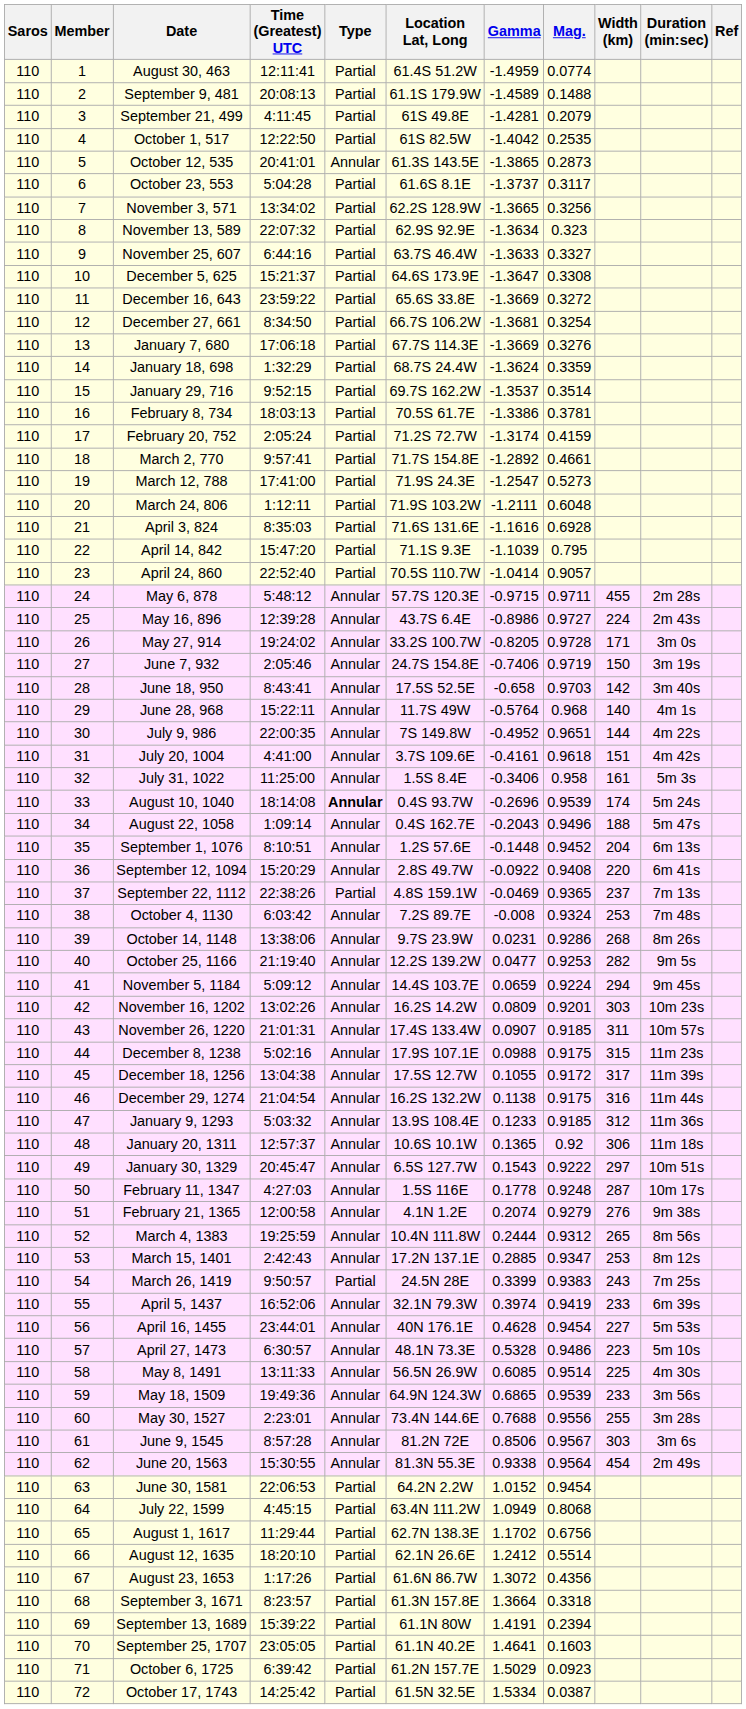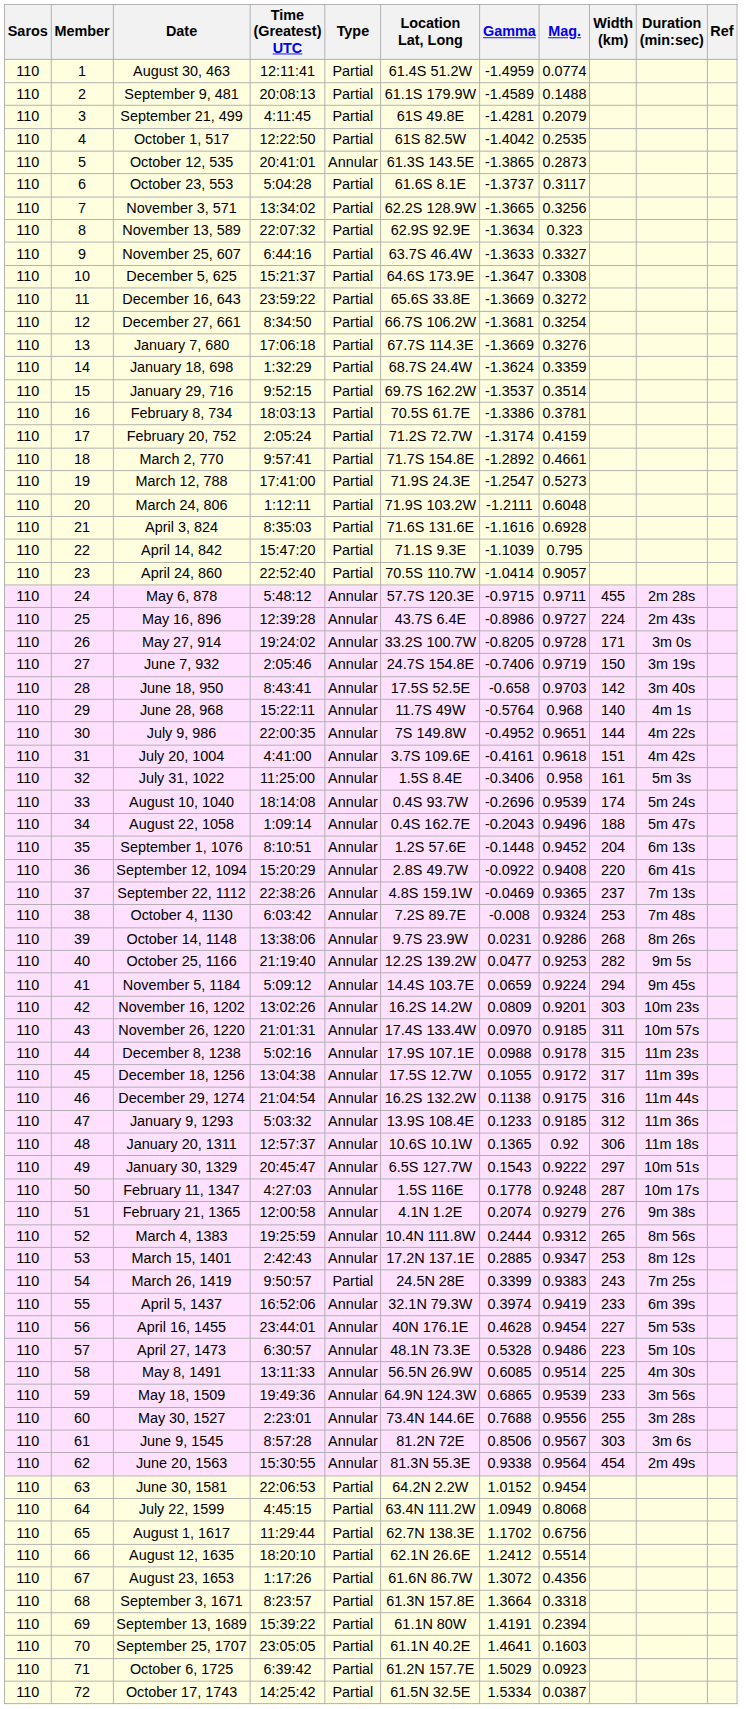 <table class=wikitable>
 <tr align=center>
 <th>Saros</th>
 <th>Member</th>
 <th>Date</th>
 <th>Time<br>(Greatest)<br><a href='#'>UTC</a></th>
 <th>Type</th>
 <th>Location<br>Lat, Long</th>
 <th><a href='#'>Gamma</a></th>
 <th><a href='#'>Mag.</a></th>
 <th>Width<br>(km)</th>
 <th>Duration<br>(min:sec)</th>
 <th>Ref</th>
 </tr>
 <tr align=center bgcolor=#ffffe0>
 <td>110</td>
 <td>1</td>
 <td>August 30, 463</td>
 <td>12:11:41</td>
 <td>Partial</td>
 <td>61.4S 51.2W</td>
 <td>-1.4959</td>
 <td>0.0774</td>
 <td></td>
 <td></td>
 <td></td>
 </tr>
 <tr align=center bgcolor=#ffffe0>
 <td>110</td>
 <td>2</td>
 <td>September 9, 481</td>
 <td>20:08:13</td>
 <td>Partial</td>
 <td>61.1S 179.9W</td>
 <td>-1.4589</td>
 <td>0.1488</td>
 <td></td>
 <td></td>
 <td></td>
 </tr>
 <tr align=center bgcolor=#ffffe0>
 <td>110</td>
 <td>3</td>
 <td>September 21, 499</td>
 <td>4:11:45</td>
 <td>Partial</td>
 <td>61S 49.8E</td>
 <td>-1.4281</td>
 <td>0.2079</td>
 <td></td>
 <td></td>
 <td></td>
 </tr>
 <tr align=center bgcolor=#ffffe0>
 <td>110</td>
 <td>4</td>
 <td>October 1, 517</td>
 <td>12:22:50</td>
 <td>Partial</td>
 <td>61S 82.5W</td>
 <td>-1.4042</td>
 <td>0.2535</td>
 <td></td>
 <td></td>
 <td></td>
 </tr>
 <tr align=center bgcolor=#ffffe0>
 <td>110</td>
 <td>5</td>
 <td>October 12, 535</td>
 <td>20:41:01</td>
 <td>Annular</td>
 <td>61.3S 143.5E</td>
 <td>-1.3865</td>
 <td>0.2873</td>
 <td></td>
 <td></td>
 <td></td>
 </tr>
 <tr align=center bgcolor=#ffffe0>
 <td>110</td>
 <td>6</td>
 <td>October 23, 553</td>
 <td>5:04:28</td>
 <td>Partial</td>
 <td>61.6S 8.1E</td>
 <td>-1.3737</td>
 <td>0.3117</td>
 <td></td>
 <td></td>
 <td></td>
 </tr>
 <tr align=center bgcolor=#ffffe0>
 <td>110</td>
 <td>7</td>
 <td>November 3, 571</td>
 <td>13:34:02</td>
 <td>Partial</td>
 <td>62.2S 128.9W</td>
 <td>-1.3665</td>
 <td>0.3256</td>
 <td></td>
 <td></td>
 <td></td>
 </tr>
 <tr align=center bgcolor=#ffffe0>
 <td>110</td>
 <td>8</td>
 <td>November 13, 589</td>
 <td>22:07:32</td>
 <td>Partial</td>
 <td>62.9S 92.9E</td>
 <td>-1.3634</td>
 <td>0.323</td>
 <td></td>
 <td></td>
 <td></td>
 </tr>
 <tr align=center bgcolor=#ffffe0>
 <td>110</td>
 <td>9</td>
 <td>November 25, 607</td>
 <td>6:44:16</td>
 <td>Partial</td>
 <td>63.7S 46.4W</td>
 <td>-1.3633</td>
 <td>0.3327</td>
 <td></td>
 <td></td>
 <td></td>
 </tr>
 <tr align=center bgcolor=#ffffe0>
 <td>110</td>
 <td>10</td>
 <td>December 5, 625</td>
 <td>15:21:37</td>
 <td>Partial</td>
 <td>64.6S 173.9E</td>
 <td>-1.3647</td>
 <td>0.3308</td>
 <td></td>
 <td></td>
 <td></td>
 </tr>
 <tr align=center bgcolor=#ffffe0>
 <td>110</td>
 <td>11</td>
 <td>December 16, 643</td>
 <td>23:59:22</td>
 <td>Partial</td>
 <td>65.6S 33.8E</td>
 <td>-1.3669</td>
 <td>0.3272</td>
 <td></td>
 <td></td>
 <td></td>
 </tr>
 <tr align=center bgcolor=#ffffe0>
 <td>110</td>
 <td>12</td>
 <td>December 27, 661</td>
 <td>8:34:50</td>
 <td>Partial</td>
 <td>66.7S 106.2W</td>
 <td>-1.3681</td>
 <td>0.3254</td>
 <td></td>
 <td></td>
 <td></td>
 </tr>
 <tr align=center bgcolor=#ffffe0>
 <td>110</td>
 <td>13</td>
 <td>January 7, 680</td>
 <td>17:06:18</td>
 <td>Partial</td>
 <td>67.7S 114.3E</td>
 <td>-1.3669</td>
 <td>0.3276</td>
 <td></td>
 <td></td>
 <td></td>
 </tr>
 <tr align=center bgcolor=#ffffe0>
 <td>110</td>
 <td>14</td>
 <td>January 18, 698</td>
 <td>1:32:29</td>
 <td>Partial</td>
 <td>68.7S 24.4W</td>
 <td>-1.3624</td>
 <td>0.3359</td>
 <td></td>
 <td></td>
 <td></td>
 </tr>
 <tr align=center bgcolor=#ffffe0>
 <td>110</td>
 <td>15</td>
 <td>January 29, 716</td>
 <td>9:52:15</td>
 <td>Partial</td>
 <td>69.7S 162.2W</td>
 <td>-1.3537</td>
 <td>0.3514</td>
 <td></td>
 <td></td>
 <td></td>
 </tr>
 <tr align=center bgcolor=#ffffe0>
 <td>110</td>
 <td>16</td>
 <td>February 8, 734</td>
 <td>18:03:13</td>
 <td>Partial</td>
 <td>70.5S 61.7E</td>
 <td>-1.3386</td>
 <td>0.3781</td>
 <td></td>
 <td></td>
 <td></td>
 </tr>
 <tr align=center bgcolor=#ffffe0>
 <td>110</td>
 <td>17</td>
 <td>February 20, 752</td>
 <td>2:05:24</td>
 <td>Partial</td>
 <td>71.2S 72.7W</td>
 <td>-1.3174</td>
 <td>0.4159</td>
 <td></td>
 <td></td>
 <td></td>
 </tr>
 <tr align=center bgcolor=#ffffe0>
 <td>110</td>
 <td>18</td>
 <td>March 2, 770</td>
 <td>9:57:41</td>
 <td>Partial</td>
 <td>71.7S 154.8E</td>
 <td>-1.2892</td>
 <td>0.4661</td>
 <td></td>
 <td></td>
 <td></td>
 </tr>
 <tr align=center bgcolor=#ffffe0>
 <td>110</td>
 <td>19</td>
 <td>March 12, 788</td>
 <td>17:41:00</td>
 <td>Partial</td>
 <td>71.9S 24.3E</td>
 <td>-1.2547</td>
 <td>0.5273</td>
 <td></td>
 <td></td>
 <td></td>
 </tr>
 <tr align=center bgcolor=#ffffe0>
 <td>110</td>
 <td>20</td>
 <td>March 24, 806</td>
 <td>1:12:11</td>
 <td>Partial</td>
 <td>71.9S 103.2W</td>
 <td>-1.2111</td>
 <td>0.6048</td>
 <td></td>
 <td></td>
 <td></td>
 </tr>
 <tr align=center bgcolor=#ffffe0>
 <td>110</td>
 <td>21</td>
 <td>April 3, 824</td>
 <td>8:35:03</td>
 <td>Partial</td>
 <td>71.6S 131.6E</td>
 <td>-1.1616</td>
 <td>0.6928</td>
 <td></td>
 <td></td>
 <td></td>
 </tr>
 <tr align=center bgcolor=#ffffe0>
 <td>110</td>
 <td>22</td>
 <td>April 14, 842</td>
 <td>15:47:20</td>
 <td>Partial</td>
 <td>71.1S 9.3E</td>
 <td>-1.1039</td>
 <td>0.795</td>
 <td></td>
 <td></td>
 <td></td>
 </tr>
 <tr align=center bgcolor=#ffffe0>
 <td>110</td>
 <td>23</td>
 <td>April 24, 860</td>
 <td>22:52:40</td>
 <td>Partial</td>
 <td>70.5S 110.7W</td>
 <td>-1.0414</td>
 <td>0.9057</td>
 <td></td>
 <td></td>
 <td></td>
 </tr>
 <tr align=center bgcolor=#ffe0ff>
 <td>110</td>
 <td>24</td>
 <td>May 6, 878</td>
 <td>5:48:12</td>
 <td>Annular</td>
 <td>57.7S 120.3E</td>
 <td>-0.9715</td>
 <td>0.9711</td>
 <td>455</td>
 <td>2m 28s</td>
 <td></td>
 </tr>
 <tr align=center bgcolor=#ffe0ff>
 <td>110</td>
 <td>25</td>
 <td>May 16, 896</td>
 <td>12:39:28</td>
 <td>Annular</td>
 <td>43.7S 6.4E</td>
 <td>-0.8986</td>
 <td>0.9727</td>
 <td>224</td>
 <td>2m 43s</td>
 <td></td>
 </tr>
 <tr align=center bgcolor=#ffe0ff>
 <td>110</td>
 <td>26</td>
 <td>May 27, 914</td>
 <td>19:24:02</td>
 <td>Annular</td>
 <td>33.2S 100.7W</td>
 <td>-0.8205</td>
 <td>0.9728</td>
 <td>171</td>
 <td>3m 0s</td>
 <td></td>
 </tr>
 <tr align=center bgcolor=#ffe0ff>
 <td>110</td>
 <td>27</td>
 <td>June 7, 932</td>
 <td>2:05:46</td>
 <td>Annular</td>
 <td>24.7S 154.8E</td>
 <td>-0.7406</td>
 <td>0.9719</td>
 <td>150</td>
 <td>3m 19s</td>
 <td></td>
 </tr>
 <tr align=center bgcolor=#ffe0ff>
 <td>110</td>
 <td>28</td>
 <td>June 18, 950</td>
 <td>8:43:41</td>
 <td>Annular</td>
 <td>17.5S 52.5E</td>
 <td>-0.658</td>
 <td>0.9703</td>
 <td>142</td>
 <td>3m 40s</td>
 <td></td>
 </tr>
 <tr align=center bgcolor=#ffe0ff>
 <td>110</td>
 <td>29</td>
 <td>June 28, 968</td>
 <td>15:22:11</td>
 <td>Annular</td>
 <td>11.7S 49W</td>
 <td>-0.5764</td>
 <td>0.968</td>
 <td>140</td>
 <td>4m 1s</td>
 <td></td>
 </tr>
 <tr align=center bgcolor=#ffe0ff>
 <td>110</td>
 <td>30</td>
 <td>July 9, 986</td>
 <td>22:00:35</td>
 <td>Annular</td>
 <td>7S 149.8W</td>
 <td>-0.4952</td>
 <td>0.9651</td>
 <td>144</td>
 <td>4m 22s</td>
 <td></td>
 </tr>
 <tr align=center bgcolor=#ffe0ff>
 <td>110</td>
 <td>31</td>
 <td>July 20, 1004</td>
 <td>4:41:00</td>
 <td>Annular</td>
 <td>3.7S 109.6E</td>
 <td>-0.4161</td>
 <td>0.9618</td>
 <td>151</td>
 <td>4m 42s</td>
 <td></td>
 </tr>
 <tr align=center bgcolor=#ffe0ff>
 <td>110</td>
 <td>32</td>
 <td>July 31, 1022</td>
 <td>11:25:00</td>
 <td>Annular</td>
 <td>1.5S 8.4E</td>
 <td>-0.3406</td>
 <td>0.958</td>
 <td>161</td>
 <td>5m 3s</td>
 <td></td>
 </tr>
 <tr align=center bgcolor=#ffe0ff>
 <td>110</td>
 <td>33</td>
 <td>August 10, 1040</td>
 <td>18:14:08</td>
-<td><strong>Annular</strong></td>
+<td>Annular</td>
 <td>0.4S 93.7W</td>
 <td>-0.2696</td>
 <td>0.9539</td>
 <td>174</td>
 <td>5m 24s</td>
 <td></td>
 </tr>
 <tr align=center bgcolor=#ffe0ff>
 <td>110</td>
 <td>34</td>
 <td>August 22, 1058</td>
 <td>1:09:14</td>
 <td>Annular</td>
 <td>0.4S 162.7E</td>
 <td>-0.2043</td>
 <td>0.9496</td>
 <td>188</td>
 <td>5m 47s</td>
 <td></td>
 </tr>
 <tr align=center bgcolor=#ffe0ff>
 <td>110</td>
 <td>35</td>
 <td>September 1, 1076</td>
 <td>8:10:51</td>
 <td>Annular</td>
 <td>1.2S 57.6E</td>
 <td>-0.1448</td>
 <td>0.9452</td>
 <td>204</td>
 <td>6m 13s</td>
 <td></td>
 </tr>
 <tr align=center bgcolor=#ffe0ff>
 <td>110</td>
 <td>36</td>
 <td>September 12, 1094</td>
 <td>15:20:29</td>
 <td>Annular</td>
 <td>2.8S 49.7W</td>
 <td>-0.0922</td>
 <td>0.9408</td>
 <td>220</td>
 <td>6m 41s</td>
 <td></td>
 </tr>
 <tr align=center bgcolor=#ffe0ff>
 <td>110</td>
 <td>37</td>
 <td>September 22, 1112</td>
 <td>22:38:26</td>
-<td>Partial</td>
+<td>Annular</td>
 <td>4.8S 159.1W</td>
 <td>-0.0469</td>
 <td>0.9365</td>
 <td>237</td>
 <td>7m 13s</td>
 <td></td>
 </tr>
 <tr align=center bgcolor=#ffe0ff>
 <td>110</td>
 <td>38</td>
 <td>October 4, 1130</td>
 <td>6:03:42</td>
 <td>Annular</td>
 <td>7.2S 89.7E</td>
 <td>-0.008</td>
 <td>0.9324</td>
 <td>253</td>
 <td>7m 48s</td>
 <td></td>
 </tr>
 <tr align=center bgcolor=#ffe0ff>
 <td>110</td>
 <td>39</td>
 <td>October 14, 1148</td>
 <td>13:38:06</td>
 <td>Annular</td>
 <td>9.7S 23.9W</td>
 <td>0.0231</td>
 <td>0.9286</td>
 <td>268</td>
 <td>8m 26s</td>
 <td></td>
 </tr>
 <tr align=center bgcolor=#ffe0ff>
 <td>110</td>
 <td>40</td>
 <td>October 25, 1166</td>
 <td>21:19:40</td>
 <td>Annular</td>
 <td>12.2S 139.2W</td>
 <td>0.0477</td>
 <td>0.9253</td>
 <td>282</td>
 <td>9m 5s</td>
 <td></td>
 </tr>
 <tr align=center bgcolor=#ffe0ff>
 <td>110</td>
 <td>41</td>
 <td>November 5, 1184</td>
 <td>5:09:12</td>
 <td>Annular</td>
 <td>14.4S 103.7E</td>
 <td>0.0659</td>
 <td>0.9224</td>
 <td>294</td>
 <td>9m 45s</td>
 <td></td>
 </tr>
 <tr align=center bgcolor=#ffe0ff>
 <td>110</td>
 <td>42</td>
 <td>November 16, 1202</td>
 <td>13:02:26</td>
 <td>Annular</td>
 <td>16.2S 14.2W</td>
 <td>0.0809</td>
 <td>0.9201</td>
 <td>303</td>
 <td>10m 23s</td>
 <td></td>
 </tr>
 <tr align=center bgcolor=#ffe0ff>
 <td>110</td>
 <td>43</td>
 <td>November 26, 1220</td>
 <td>21:01:31</td>
 <td>Annular</td>
 <td>17.4S 133.4W</td>
-<td>0.0907</td>
+<td>0.0970</td>
 <td>0.9185</td>
 <td>311</td>
 <td>10m 57s</td>
 <td></td>
 </tr>
 <tr align=center bgcolor=#ffe0ff>
 <td>110</td>
 <td>44</td>
 <td>December 8, 1238</td>
 <td>5:02:16</td>
 <td>Annular</td>
 <td>17.9S 107.1E</td>
 <td>0.0988</td>
-<td>0.9175</td>
+<td>0.9178</td>
 <td>315</td>
 <td>11m 23s</td>
 <td></td>
 </tr>
 <tr align=center bgcolor=#ffe0ff>
 <td>110</td>
 <td>45</td>
 <td>December 18, 1256</td>
 <td>13:04:38</td>
 <td>Annular</td>
 <td>17.5S 12.7W</td>
 <td>0.1055</td>
 <td>0.9172</td>
 <td>317</td>
 <td>11m 39s</td>
 <td></td>
 </tr>
 <tr align=center bgcolor=#ffe0ff>
 <td>110</td>
 <td>46</td>
 <td>December 29, 1274</td>
 <td>21:04:54</td>
 <td>Annular</td>
 <td>16.2S 132.2W</td>
 <td>0.1138</td>
 <td>0.9175</td>
 <td>316</td>
 <td>11m 44s</td>
 <td></td>
 </tr>
 <tr align=center bgcolor=#ffe0ff>
 <td>110</td>
 <td>47</td>
 <td>January 9, 1293</td>
 <td>5:03:32</td>
 <td>Annular</td>
 <td>13.9S 108.4E</td>
 <td>0.1233</td>
 <td>0.9185</td>
 <td>312</td>
 <td>11m 36s</td>
 <td></td>
 </tr>
 <tr align=center bgcolor=#ffe0ff>
 <td>110</td>
 <td>48</td>
 <td>January 20, 1311</td>
 <td>12:57:37</td>
 <td>Annular</td>
 <td>10.6S 10.1W</td>
 <td>0.1365</td>
 <td>0.92</td>
 <td>306</td>
 <td>11m 18s</td>
 <td></td>
 </tr>
 <tr align=center bgcolor=#ffe0ff>
 <td>110</td>
 <td>49</td>
 <td>January 30, 1329</td>
 <td>20:45:47</td>
 <td>Annular</td>
 <td>6.5S 127.7W</td>
 <td>0.1543</td>
 <td>0.9222</td>
 <td>297</td>
 <td>10m 51s</td>
 <td></td>
 </tr>
 <tr align=center bgcolor=#ffe0ff>
 <td>110</td>
 <td>50</td>
 <td>February 11, 1347</td>
 <td>4:27:03</td>
 <td>Annular</td>
 <td>1.5S 116E</td>
 <td>0.1778</td>
 <td>0.9248</td>
 <td>287</td>
 <td>10m 17s</td>
 <td></td>
 </tr>
 <tr align=center bgcolor=#ffe0ff>
 <td>110</td>
 <td>51</td>
 <td>February 21, 1365</td>
 <td>12:00:58</td>
 <td>Annular</td>
 <td>4.1N 1.2E</td>
 <td>0.2074</td>
 <td>0.9279</td>
 <td>276</td>
 <td>9m 38s</td>
 <td></td>
 </tr>
 <tr align=center bgcolor=#ffe0ff>
 <td>110</td>
 <td>52</td>
 <td>March 4, 1383</td>
 <td>19:25:59</td>
 <td>Annular</td>
 <td>10.4N 111.8W</td>
 <td>0.2444</td>
 <td>0.9312</td>
 <td>265</td>
 <td>8m 56s</td>
 <td></td>
 </tr>
 <tr align=center bgcolor=#ffe0ff>
 <td>110</td>
 <td>53</td>
 <td>March 15, 1401</td>
 <td>2:42:43</td>
 <td>Annular</td>
 <td>17.2N 137.1E</td>
 <td>0.2885</td>
 <td>0.9347</td>
 <td>253</td>
 <td>8m 12s</td>
 <td></td>
 </tr>
 <tr align=center bgcolor=#ffe0ff>
 <td>110</td>
 <td>54</td>
 <td>March 26, 1419</td>
 <td>9:50:57</td>
 <td>Partial</td>
 <td>24.5N 28E</td>
 <td>0.3399</td>
 <td>0.9383</td>
 <td>243</td>
 <td>7m 25s</td>
 <td></td>
 </tr>
 <tr align=center bgcolor=#ffe0ff>
 <td>110</td>
 <td>55</td>
 <td>April 5, 1437</td>
 <td>16:52:06</td>
 <td>Annular</td>
 <td>32.1N 79.3W</td>
 <td>0.3974</td>
 <td>0.9419</td>
 <td>233</td>
 <td>6m 39s</td>
 <td></td>
 </tr>
 <tr align=center bgcolor=#ffe0ff>
 <td>110</td>
 <td>56</td>
 <td>April 16, 1455</td>
 <td>23:44:01</td>
 <td>Annular</td>
 <td>40N 176.1E</td>
 <td>0.4628</td>
 <td>0.9454</td>
 <td>227</td>
 <td>5m 53s</td>
 <td></td>
 </tr>
 <tr align=center bgcolor=#ffe0ff>
 <td>110</td>
 <td>57</td>
 <td>April 27, 1473</td>
 <td>6:30:57</td>
 <td>Annular</td>
 <td>48.1N 73.3E</td>
 <td>0.5328</td>
 <td>0.9486</td>
 <td>223</td>
 <td>5m 10s</td>
 <td></td>
 </tr>
 <tr align=center bgcolor=#ffe0ff>
 <td>110</td>
 <td>58</td>
 <td>May 8, 1491</td>
 <td>13:11:33</td>
 <td>Annular</td>
 <td>56.5N 26.9W</td>
 <td>0.6085</td>
 <td>0.9514</td>
 <td>225</td>
 <td>4m 30s</td>
 <td></td>
 </tr>
 <tr align=center bgcolor=#ffe0ff>
 <td>110</td>
 <td>59</td>
 <td>May 18, 1509</td>
 <td>19:49:36</td>
 <td>Annular</td>
 <td>64.9N 124.3W</td>
 <td>0.6865</td>
 <td>0.9539</td>
 <td>233</td>
 <td>3m 56s</td>
 <td></td>
 </tr>
 <tr align=center bgcolor=#ffe0ff>
 <td>110</td>
 <td>60</td>
 <td>May 30, 1527</td>
 <td>2:23:01</td>
 <td>Annular</td>
 <td>73.4N 144.6E</td>
 <td>0.7688</td>
 <td>0.9556</td>
 <td>255</td>
 <td>3m 28s</td>
 <td></td>
 </tr>
 <tr align=center bgcolor=#ffe0ff>
 <td>110</td>
 <td>61</td>
 <td>June 9, 1545</td>
 <td>8:57:28</td>
 <td>Annular</td>
 <td>81.2N 72E</td>
 <td>0.8506</td>
 <td>0.9567</td>
 <td>303</td>
 <td>3m 6s</td>
 <td></td>
 </tr>
 <tr align=center bgcolor=#ffe0ff>
 <td>110</td>
 <td>62</td>
 <td>June 20, 1563</td>
 <td>15:30:55</td>
 <td>Annular</td>
 <td>81.3N 55.3E</td>
 <td>0.9338</td>
 <td>0.9564</td>
 <td>454</td>
 <td>2m 49s</td>
 <td></td>
 </tr>
 <tr align=center bgcolor=#ffffe0>
 <td>110</td>
 <td>63</td>
 <td>June 30, 1581</td>
 <td>22:06:53</td>
 <td>Partial</td>
 <td>64.2N 2.2W</td>
 <td>1.0152</td>
 <td>0.9454</td>
 <td></td>
 <td></td>
 <td></td>
 </tr>
 <tr align=center bgcolor=#ffffe0>
 <td>110</td>
 <td>64</td>
 <td>July 22, 1599</td>
 <td>4:45:15</td>
 <td>Partial</td>
 <td>63.4N 111.2W</td>
 <td>1.0949</td>
 <td>0.8068</td>
 <td></td>
 <td></td>
 <td></td>
 </tr>
 <tr align=center bgcolor=#ffffe0>
 <td>110</td>
 <td>65</td>
 <td>August 1, 1617</td>
 <td>11:29:44</td>
 <td>Partial</td>
 <td>62.7N 138.3E</td>
 <td>1.1702</td>
 <td>0.6756</td>
 <td></td>
 <td></td>
 <td></td>
 </tr>
 <tr align=center bgcolor=#ffffe0>
 <td>110</td>
 <td>66</td>
 <td>August 12, 1635</td>
 <td>18:20:10</td>
 <td>Partial</td>
 <td>62.1N 26.6E</td>
 <td>1.2412</td>
 <td>0.5514</td>
 <td></td>
 <td></td>
 <td></td>
 </tr>
 <tr align=center bgcolor=#ffffe0>
 <td>110</td>
 <td>67</td>
 <td>August 23, 1653</td>
 <td>1:17:26</td>
 <td>Partial</td>
 <td>61.6N 86.7W</td>
 <td>1.3072</td>
 <td>0.4356</td>
 <td></td>
 <td></td>
 <td></td>
 </tr>
 <tr align=center bgcolor=#ffffe0>
 <td>110</td>
 <td>68</td>
 <td>September 3, 1671</td>
 <td>8:23:57</td>
 <td>Partial</td>
 <td>61.3N 157.8E</td>
 <td>1.3664</td>
 <td>0.3318</td>
 <td></td>
 <td></td>
 <td></td>
 </tr>
 <tr align=center bgcolor=#ffffe0>
 <td>110</td>
 <td>69</td>
 <td>September 13, 1689</td>
 <td>15:39:22</td>
 <td>Partial</td>
 <td>61.1N 80W</td>
 <td>1.4191</td>
 <td>0.2394</td>
 <td></td>
 <td></td>
 <td></td>
 </tr>
 <tr align=center bgcolor=#ffffe0>
 <td>110</td>
 <td>70</td>
 <td>September 25, 1707</td>
 <td>23:05:05</td>
 <td>Partial</td>
 <td>61.1N 40.2E</td>
 <td>1.4641</td>
 <td>0.1603</td>
 <td></td>
 <td></td>
 <td></td>
 </tr>
 <tr align=center bgcolor=#ffffe0>
 <td>110</td>
 <td>71</td>
 <td>October 6, 1725</td>
 <td>6:39:42</td>
 <td>Partial</td>
 <td>61.2N 157.7E</td>
 <td>1.5029</td>
 <td>0.0923</td>
 <td></td>
 <td></td>
 <td></td>
 </tr>
 <tr align=center bgcolor=#ffffe0>
 <td>110</td>
 <td>72</td>
 <td>October 17, 1743</td>
 <td>14:25:42</td>
 <td>Partial</td>
 <td>61.5N 32.5E</td>
 <td>1.5334</td>
 <td>0.0387</td>
 <td></td>
 <td></td>
 <td></td>
 </tr>
 </table>
